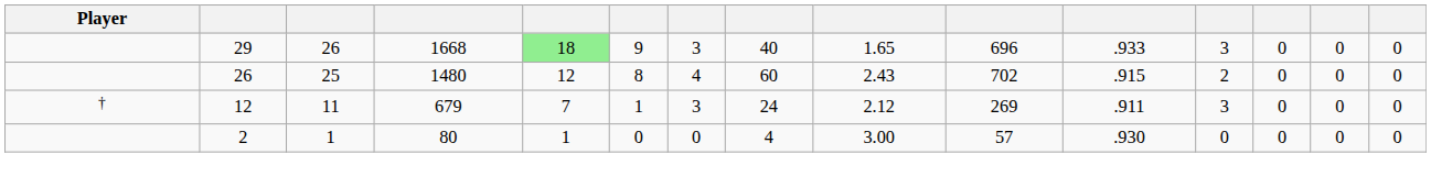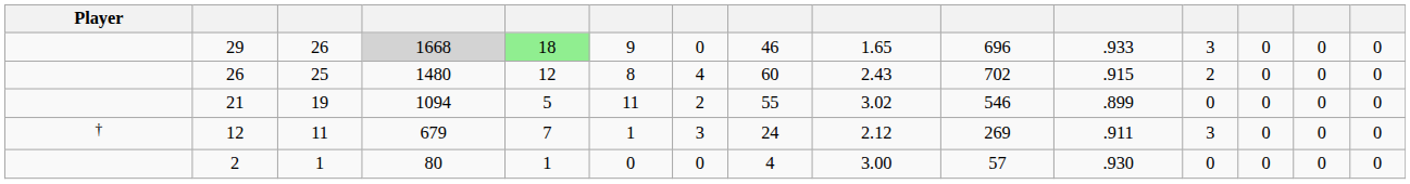 <table class="wikitable sortable" style="width:100%;">
 <tr style="text-align:center; background:#ddd;">
 <th>Player</th>
 <th></th>
 <th></th>
 <th></th>
 <th></th>
 <th></th>
 <th></th>
 <th></th>
 <th></th>
 <th></th>
 <th></th>
 <th></th>
 <th></th>
 <th></th>
 <th></th>
 </tr>
 <tr align=center>
 <td></td>
 <td>29</td>
 <td>26</td>
-<td>1668</td>
+<td style="background: lightgrey;">1668</td>
 <td style="background: lightgreen;">18</td>
 <td>9</td>
-<td>3</td>
-<td>40</td>
+<td>0</td>
+<td>46</td>
 <td>1.65</td>
 <td>696</td>
 <td>.933</td>
 <td>3</td>
 <td>0</td>
 <td>0</td>
 <td>0</td>
 </tr>
 <tr align=center>
 <td></td>
 <td>26</td>
 <td>25</td>
 <td>1480</td>
 <td>12</td>
 <td>8</td>
 <td>4</td>
 <td>60</td>
 <td>2.43</td>
 <td>702</td>
 <td>.915</td>
 <td>2</td>
+<td>0</td>
+<td>0</td>
+<td>0</td>
+</tr>
+<tr align=center>
+<td></td>
+<td>21</td>
+<td>19</td>
+<td>1094</td>
+<td>5</td>
+<td>11</td>
+<td>2</td>
+<td>55</td>
+<td>3.02</td>
+<td>546</td>
+<td>.899</td>
+<td>0</td>
 <td>0</td>
 <td>0</td>
 <td>0</td>
 </tr>
 <tr align=center>
 <td><sup>†</sup></td>
 <td>12</td>
 <td>11</td>
 <td>679</td>
 <td>7</td>
 <td>1</td>
 <td>3</td>
 <td>24</td>
 <td>2.12</td>
 <td>269</td>
 <td>.911</td>
 <td>3</td>
 <td>0</td>
 <td>0</td>
 <td>0</td>
 </tr>
 <tr align=center>
 <td></td>
 <td>2</td>
 <td>1</td>
 <td>80</td>
 <td>1</td>
 <td>0</td>
 <td>0</td>
 <td>4</td>
 <td>3.00</td>
 <td>57</td>
 <td>.930</td>
 <td>0</td>
 <td>0</td>
 <td>0</td>
 <td>0</td>
 </tr>
 </table>
